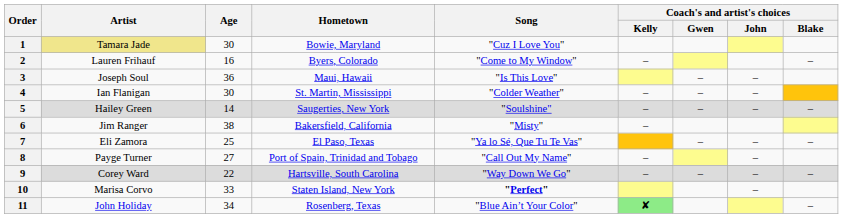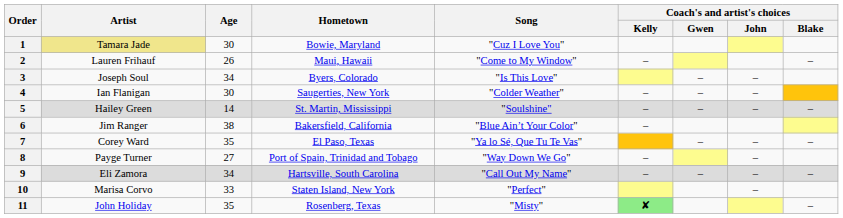 <table class="wikitable" style="text-align:center; line-height:17px; width:100%">
 <tr>
 <th scope="col" rowspan="2" style="width:04%">Order</th>
 <th scope="col" rowspan="2" style="width:18%">Artist</th>
 <th scope="col" rowspan="2" style="width:05%">Age</th>
 <th scope="col" rowspan="2" style="width:20%">Hometown</th>
 <th scope="col" rowspan="2" style="width:20%">Song</th>
 <th scope="col" colspan="4" style="width:24%">Coach's and artist's choices</th>
 </tr>
 <tr>
 <th style="width:06%">Kelly</th>
 <th style="width:06%">Gwen</th>
 <th style="width:06%">John</th>
 <th style="width:06%">Blake</th>
 </tr>
 <tr>
 <th scope="row">1</th>
 <td style="background: khaki;">Tamara Jade</td>
 <td>30</td>
 <td><a href='#'>Bowie, Maryland</a></td>
 <td>"<a href='#'>Cuz I Love You</a>"</td>
 <td><em></em></td>
 <td><em></em></td>
 <td bgcolor="#fdfc8f"><em></em></td>
 <td><em></em></td>
 </tr>
 <tr>
 <th scope="row">2</th>
 <td>Lauren Frihauf</td>
-<td>16</td>
-<td><a href='#'>Byers, Colorado</a></td>
+<td>26</td>
+<td><a href='#'>Maui, Hawaii</a></td>
 <td>"<a href='#'>Come to My Window</a>"</td>
 <td>–</td>
 <td bgcolor="#fdfc8f"><em></em></td>
 <td><em></em></td>
 <td>–</td>
 </tr>
 <tr>
 <th scope="row">3</th>
 <td>Joseph Soul</td>
-<td>36</td>
-<td><a href='#'>Maui, Hawaii</a></td>
+<td>34</td>
+<td><a href='#'>Byers, Colorado</a></td>
 <td>"<a href='#'>Is This Love</a>"</td>
 <td bgcolor="#fdfc8f"><em></em></td>
 <td>–</td>
 <td>–</td>
 <td><em></em></td>
 </tr>
 <tr>
 <th scope="row">4</th>
 <td>Ian Flanigan</td>
 <td>30</td>
-<td><a href='#'>St. Martin, Mississippi</a></td>
+<td><a href='#'>Saugerties, New York</a></td>
 <td>"<a href='#'>Colder Weather</a>"</td>
 <td>–</td>
 <td>–</td>
 <td>–</td>
 <td bgcolor="#FFC40C"><em></em></td>
 </tr>
 <tr style="background:#DCDCDC">
 <th scope="row">5</th>
 <td>Hailey Green</td>
 <td>14</td>
-<td><a href='#'>Saugerties, New York</a></td>
+<td><a href='#'>St. Martin, Mississippi</a></td>
 <td>"<a href='#'>Soulshine"</a></td>
 <td>–</td>
 <td>–</td>
 <td>–</td>
 <td>–</td>
 </tr>
 <tr>
 <th scope="row">6</th>
 <td>Jim Ranger</td>
 <td>38</td>
 <td><a href='#'>Bakersfield, California</a></td>
-<td>"<a href='#'>Misty</a>"</td>
+<td>"<a href='#'>Blue Ain’t Your Color</a>"</td>
 <td>–</td>
 <td><em></em></td>
 <td><em></em></td>
 <td bgcolor="#fdfc8f"><em></em></td>
 </tr>
 <tr>
 <th scope="row">7</th>
-<td>Eli Zamora</td>
-<td>25</td>
+<td>Corey Ward</td>
+<td>35</td>
 <td><a href='#'>El Paso, Texas</a></td>
 <td>"<a href='#'>Ya lo Sé, Que Tu Te Vas</a>"</td>
 <td bgcolor="#FFC40C"><em></em></td>
 <td>–</td>
 <td>–</td>
 <td>–</td>
 </tr>
 <tr>
 <th scope="row">8</th>
 <td>Payge Turner</td>
 <td>27</td>
 <td><a href='#'>Port of Spain, Trinidad and Tobago</a></td>
-<td>"<a href='#'>Call Out My Name</a>"</td>
+<td>"<a href='#'>Way Down We Go</a>"</td>
 <td>–</td>
 <td bgcolor="#fdfc8f"><em></em></td>
 <td>–</td>
 <td><em></em></td>
 </tr>
 <tr style="background:#DCDCDC">
 <th scope="row">9</th>
-<td>Corey Ward</td>
-<td>22</td>
+<td>Eli Zamora</td>
+<td>34</td>
 <td><a href='#'>Hartsville, South Carolina</a></td>
-<td>"<a href='#'>Way Down We Go</a>"</td>
+<td>"<a href='#'>Call Out My Name</a>"</td>
 <td>–</td>
 <td>–</td>
 <td>–</td>
 <td>–</td>
 </tr>
 <tr>
 <th scope="row">10</th>
 <td>Marisa Corvo</td>
 <td>33</td>
 <td><a href='#'>Staten Island, New York</a></td>
-<td><strong>"<a href='#'>Perfect</a>"</strong></td>
+<td>"<a href='#'>Perfect</a>"</td>
 <td bgcolor="#fdfc8f"><em></em></td>
 <td><em></em></td>
 <td>–</td>
 <td><em></em></td>
 </tr>
 <tr>
 <th scope="row">11</th>
 <td><a href='#'>John Holiday</a></td>
-<td>34</td>
+<td>35</td>
 <td><a href='#'>Rosenberg, Texas</a></td>
-<td>"<a href='#'>Blue Ain’t Your Color</a>"</td>
+<td>"<a href='#'>Misty</a>"</td>
 <td style="background:#8deb87">✘</td>
 <td><em></em></td>
 <td bgcolor="#fdfc8f"><em></em></td>
 <td>–</td>
 </tr>
 </table>
